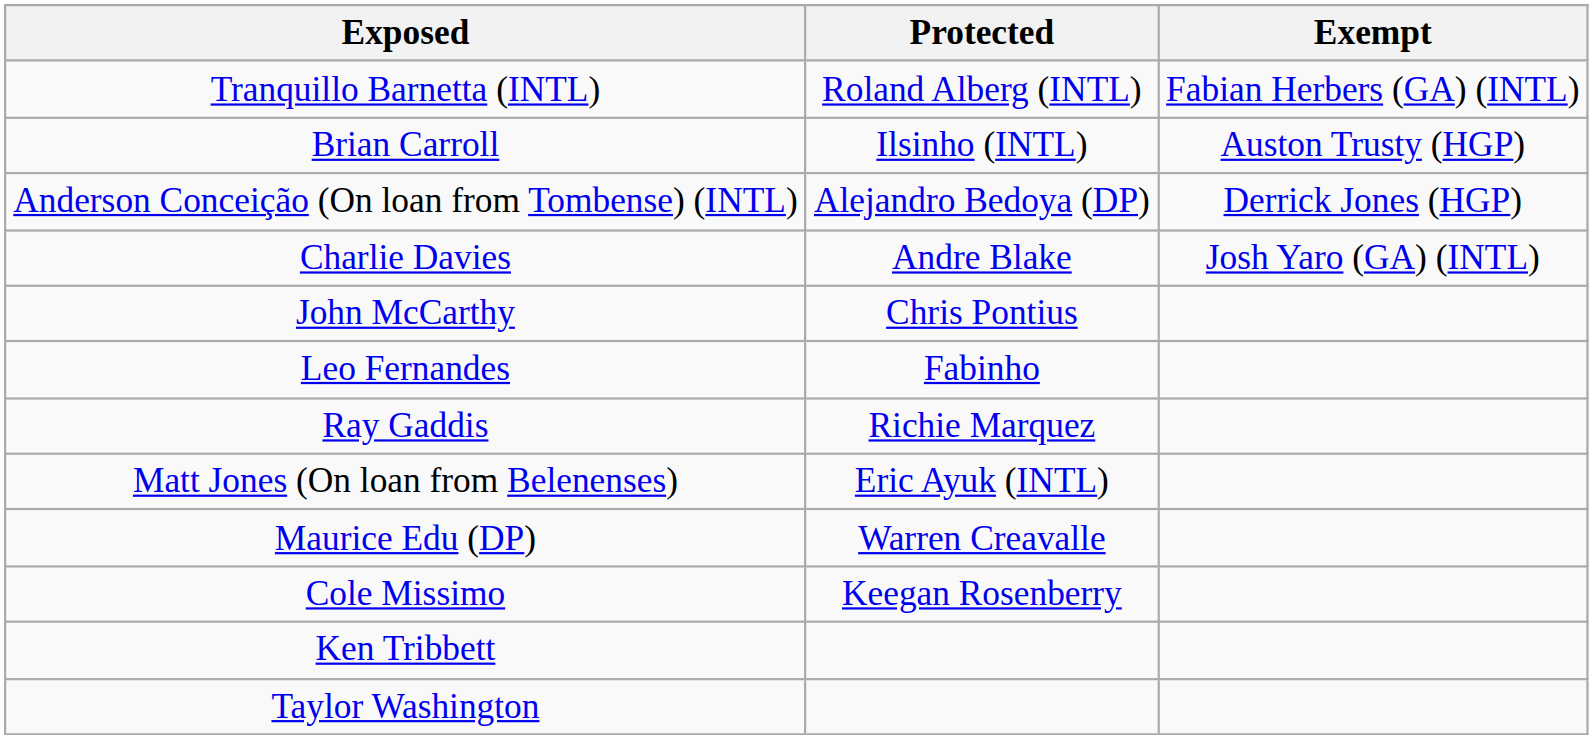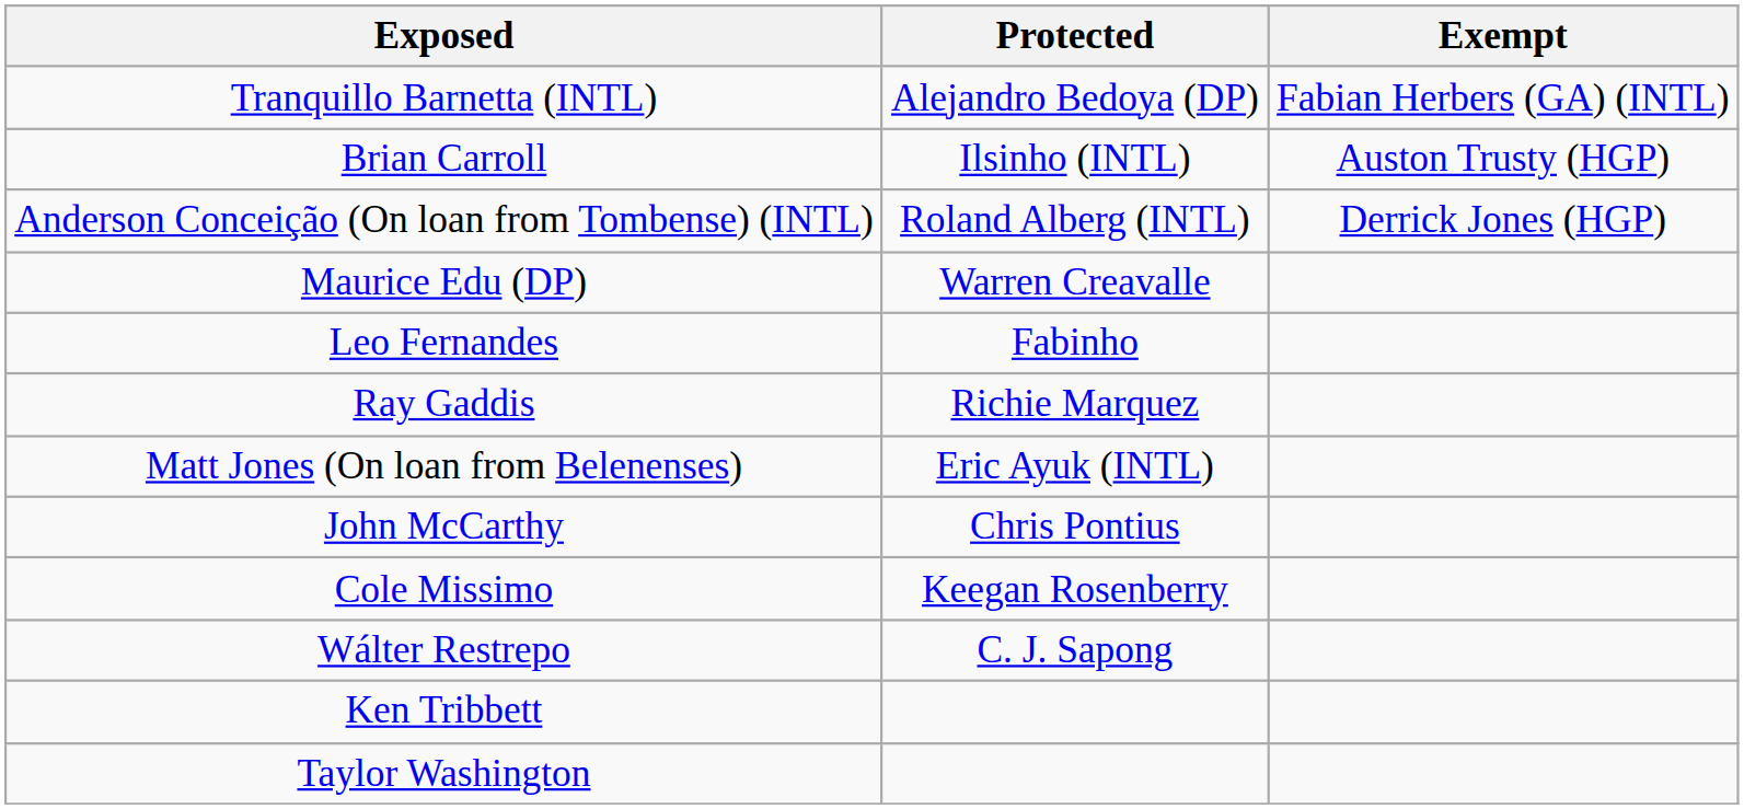 <table class="wikitable" style="text-align:center">
 <tr>
 <th>Exposed</th>
 <th>Protected</th>
 <th>Exempt</th>
 </tr>
 <tr>
 <td><a href='#'>Tranquillo Barnetta</a> (<a href='#'>INTL</a>)</td>
-<td><a href='#'>Roland Alberg</a> (<a href='#'>INTL</a>)</td>
+<td><a href='#'>Alejandro Bedoya</a> (<a href='#'>DP</a>)</td>
 <td><a href='#'>Fabian Herbers</a> (<a href='#'>GA</a>) (<a href='#'>INTL</a>)</td>
 </tr>
 <tr>
 <td><a href='#'>Brian Carroll</a></td>
 <td><a href='#'>Ilsinho</a> (<a href='#'>INTL</a>)</td>
 <td><a href='#'>Auston Trusty</a> (<a href='#'>HGP</a>)</td>
 </tr>
 <tr>
 <td><a href='#'>Anderson Conceição</a> (On loan from <a href='#'>Tombense</a>) (<a href='#'>INTL</a>)</td>
-<td><a href='#'>Alejandro Bedoya</a> (<a href='#'>DP</a>)</td>
+<td><a href='#'>Roland Alberg</a> (<a href='#'>INTL</a>)</td>
 <td><a href='#'>Derrick Jones</a> (<a href='#'>HGP</a>)</td>
 </tr>
 <tr>
-<td><a href='#'>Charlie Davies</a></td>
-<td><a href='#'>Andre Blake</a></td>
-<td><a href='#'>Josh Yaro</a> (<a href='#'>GA</a>) (<a href='#'>INTL</a>)</td>
-</tr>
-<tr>
-<td><a href='#'>John McCarthy</a></td>
-<td><a href='#'>Chris Pontius</a></td>
+<td><a href='#'>Maurice Edu</a> (<a href='#'>DP</a>)</td>
+<td><a href='#'>Warren Creavalle</a></td>
 <td></td>
 </tr>
 <tr>
 <td><a href='#'>Leo Fernandes</a></td>
 <td><a href='#'>Fabinho</a></td>
 <td></td>
 </tr>
 <tr>
 <td><a href='#'>Ray Gaddis</a></td>
 <td><a href='#'>Richie Marquez</a></td>
 <td></td>
 </tr>
 <tr>
 <td><a href='#'>Matt Jones</a> (On loan from <a href='#'>Belenenses</a>)</td>
 <td><a href='#'>Eric Ayuk</a> (<a href='#'>INTL</a>)</td>
 <td></td>
 </tr>
 <tr>
-<td><a href='#'>Maurice Edu</a> (<a href='#'>DP</a>)</td>
-<td><a href='#'>Warren Creavalle</a></td>
+<td><a href='#'>John McCarthy</a></td>
+<td><a href='#'>Chris Pontius</a></td>
 <td></td>
 </tr>
 <tr>
 <td><a href='#'>Cole Missimo</a></td>
 <td><a href='#'>Keegan Rosenberry</a></td>
+<td></td>
+</tr>
+<tr>
+<td><a href='#'>Wálter Restrepo</a></td>
+<td><a href='#'>C. J. Sapong</a></td>
 <td></td>
 </tr>
 <tr>
 <td><a href='#'>Ken Tribbett</a></td>
 <td></td>
 <td></td>
 </tr>
 <tr>
 <td><a href='#'>Taylor Washington</a></td>
 <td></td>
 <td></td>
 </tr>
 </table>
